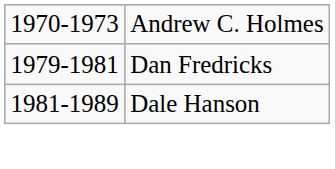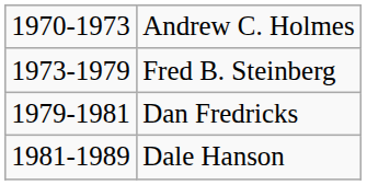 <table class="wikitable">
 <tr>
 <td>1970-1973</td>
 <td>Andrew C. Holmes</td>
+</tr>
+<tr>
+<td>1973-1979</td>
+<td>Fred B. Steinberg</td>
 </tr>
 <tr>
 <td>1979-1981</td>
 <td>Dan Fredricks</td>
 </tr>
 <tr>
 <td>1981-1989</td>
 <td>Dale Hanson</td>
 </tr>
 </table>
